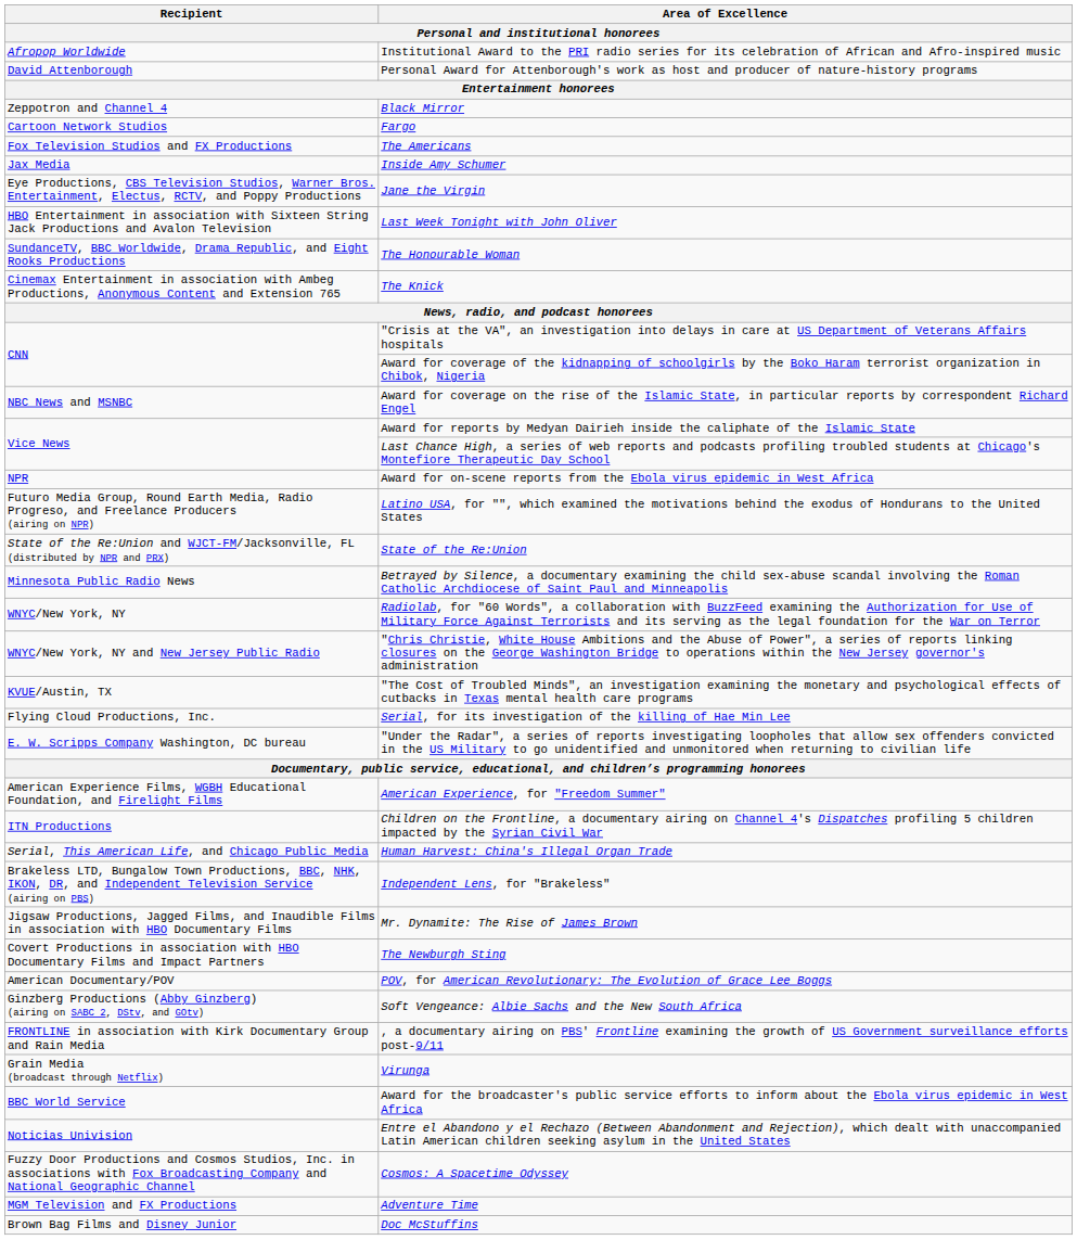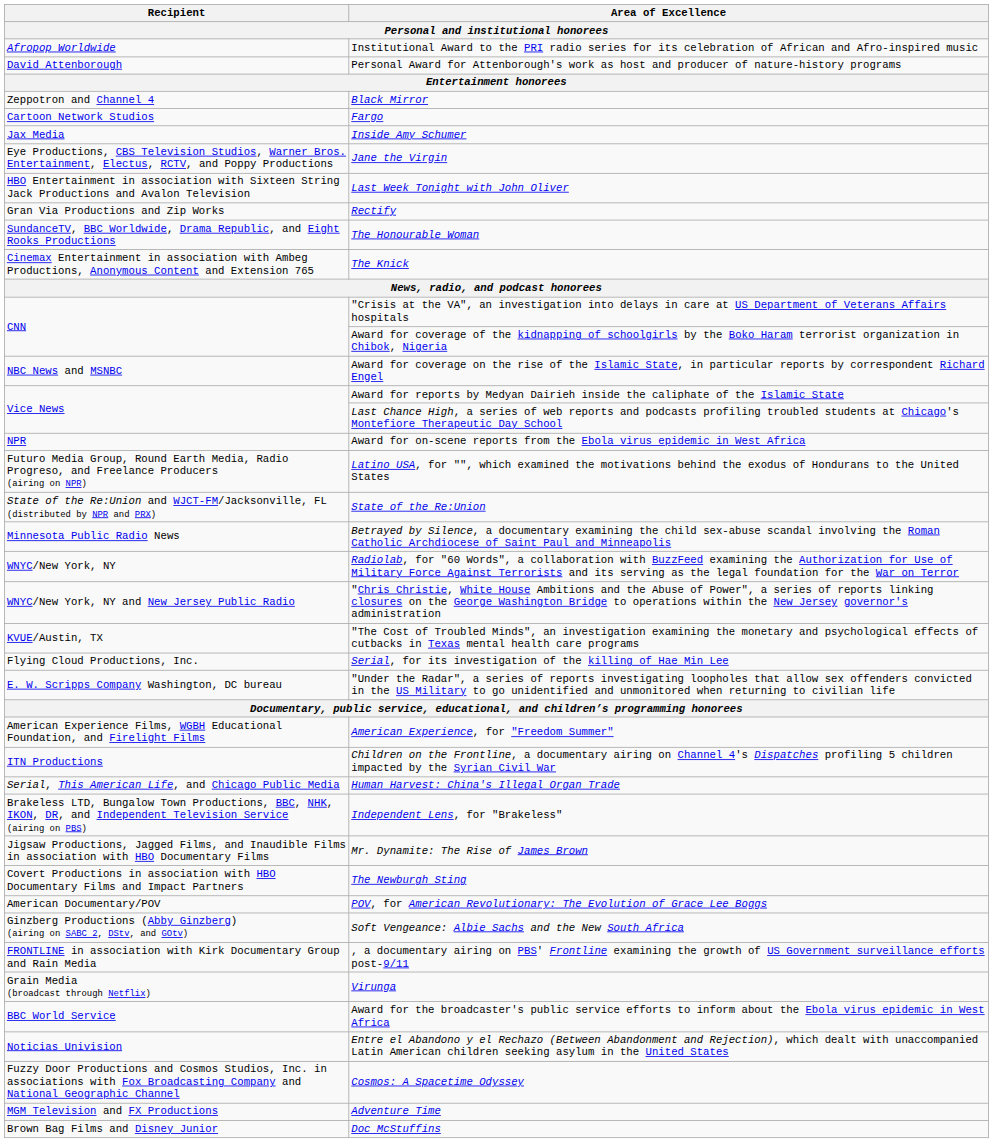 <table class="wikitable" style="width:95%">
 <tr style="background:#ccc;">
 <th style="width:35%;">Recipient</th>
 <th style="width:65%;">Area of Excellence</th>
 </tr>
 <tr>
 <th colspan="2"><em>Personal and institutional honorees</em></th>
 </tr>
 <tr>
 <td><em><a href='#'>Afropop Worldwide</a></em></td>
 <td>Institutional Award to the <a href='#'>PRI</a> radio series for its celebration of African and Afro-inspired music</td>
 </tr>
 <tr>
 <td><a href='#'>David Attenborough</a></td>
 <td>Personal Award for Attenborough's work as host and producer of nature-history programs</td>
 </tr>
 <tr>
 <th colspan="2"><em>Entertainment honorees</em></th>
 </tr>
 <tr>
 <td>Zeppotron and <a href='#'>Channel 4</a></td>
 <td><em><a href='#'>Black Mirror</a></em></td>
 </tr>
 <tr>
 <td><a href='#'>Cartoon Network Studios</a></td>
 <td><em><a href='#'>Fargo</a></em></td>
 </tr>
 <tr>
-<td><a href='#'>Fox Television Studios</a> and <a href='#'>FX Productions</a></td>
-<td><em><a href='#'>The Americans</a></em></td>
-</tr>
-<tr>
 <td><a href='#'>Jax Media</a></td>
 <td><em><a href='#'>Inside Amy Schumer</a></em></td>
 </tr>
 <tr>
 <td>Eye Productions, <a href='#'>CBS Television Studios</a>, <a href='#'>Warner Bros. Entertainment</a>, <a href='#'>Electus</a>, <a href='#'>RCTV</a>, and Poppy Productions</td>
 <td><em><a href='#'>Jane the Virgin</a></em></td>
 </tr>
 <tr>
 <td><a href='#'>HBO</a> Entertainment in association with Sixteen String Jack Productions and Avalon Television</td>
 <td><em><a href='#'>Last Week Tonight with John Oliver</a></em></td>
+</tr>
+<tr>
+<td>Gran Via Productions and Zip Works</td>
+<td><em><a href='#'>Rectify</a></em></td>
 </tr>
 <tr>
 <td><a href='#'>SundanceTV</a>, <a href='#'>BBC Worldwide</a>, <a href='#'>Drama Republic</a>, and <a href='#'>Eight Rooks Productions</a></td>
 <td><em><a href='#'>The Honourable Woman</a></em></td>
 </tr>
 <tr>
 <td><a href='#'>Cinemax</a> Entertainment in association with Ambeg Productions, <a href='#'>Anonymous Content</a> and Extension 765</td>
 <td><em><a href='#'>The Knick</a></em></td>
 </tr>
 <tr>
 <th colspan="2"><em>News, radio, and podcast honorees</em></th>
 </tr>
 <tr>
 <td rowspan="2"><a href='#'>CNN</a></td>
 <td>"Crisis at the VA", an investigation into delays in care at <a href='#'>US Department of Veterans Affairs</a> hospitals</td>
 </tr>
 <tr>
 <td>Award for coverage of the <a href='#'>kidnapping of schoolgirls</a> by the <a href='#'>Boko Haram</a> terrorist organization in <a href='#'>Chibok</a>, <a href='#'>Nigeria</a></td>
 </tr>
 <tr>
 <td><a href='#'>NBC News</a> and <a href='#'>MSNBC</a></td>
 <td>Award for coverage on the rise of the <a href='#'>Islamic State</a>, in particular reports by correspondent <a href='#'>Richard Engel</a></td>
 </tr>
 <tr>
 <td rowspan="2"><a href='#'>Vice News</a></td>
 <td>Award for reports by Medyan Dairieh inside the caliphate of the <a href='#'>Islamic State</a></td>
 </tr>
 <tr>
 <td><em>Last Chance High</em>, a series of web reports and podcasts profiling troubled students at <a href='#'>Chicago</a>'s <a href='#'>Montefiore Therapeutic Day School</a></td>
 </tr>
 <tr>
 <td><a href='#'>NPR</a></td>
 <td>Award for on-scene reports from the <a href='#'>Ebola virus epidemic in West Africa</a></td>
 </tr>
 <tr>
 <td>Futuro Media Group, Round Earth Media, Radio Progreso, and Freelance Producers<br><small>(airing on <a href='#'>NPR</a>)</small></td>
 <td><em><a href='#'>Latino USA</a></em>, for "", which examined the motivations behind the exodus of Hondurans to the United States</td>
 </tr>
 <tr>
 <td><em>State of the Re:Union</em> and <a href='#'>WJCT-FM</a>/Jacksonville, FL<br><small>(distributed by <a href='#'>NPR</a> and <a href='#'>PRX</a>)</small></td>
 <td><em><a href='#'>State of the Re:Union</a></em></td>
 </tr>
 <tr>
 <td><a href='#'>Minnesota Public Radio</a> News</td>
 <td><em>Betrayed by Silence</em>, a documentary examining the child sex-abuse scandal involving the <a href='#'>Roman Catholic Archdiocese of Saint Paul and Minneapolis</a></td>
 </tr>
 <tr>
 <td><a href='#'>WNYC</a>/New York, NY</td>
 <td><em><a href='#'>Radiolab</a></em>, for "60 Words", a collaboration with <a href='#'>BuzzFeed</a> examining the <a href='#'>Authorization for Use of Military Force Against Terrorists</a> and its serving as the legal foundation for the <a href='#'>War on Terror</a></td>
 </tr>
 <tr>
 <td><a href='#'>WNYC</a>/New York, NY and <a href='#'>New Jersey Public Radio</a></td>
 <td>"<a href='#'>Chris Christie</a>, <a href='#'>White House</a> Ambitions and the Abuse of Power", a series of reports linking <a href='#'>closures</a> on the <a href='#'>George Washington Bridge</a> to operations within the <a href='#'>New Jersey</a> <a href='#'>governor's</a> administration</td>
 </tr>
 <tr>
 <td><a href='#'>KVUE</a>/Austin, TX</td>
 <td>"The Cost of Troubled Minds", an investigation examining the monetary and psychological effects of cutbacks in <a href='#'>Texas</a> mental health care programs</td>
 </tr>
 <tr>
 <td>Flying Cloud Productions, Inc.</td>
 <td><em><a href='#'>Serial</a></em>, for its investigation of the <a href='#'>killing of Hae Min Lee</a></td>
 </tr>
 <tr>
 <td><a href='#'>E. W. Scripps Company</a> Washington, DC bureau</td>
 <td>"Under the Radar", a series of reports investigating loopholes that allow sex offenders convicted in the <a href='#'>US Military</a> to go unidentified and unmonitored when returning to civilian life</td>
 </tr>
 <tr>
 <th colspan="2"><em>Documentary, public service, educational, and children’s programming honorees</em></th>
 </tr>
 <tr>
 <td>American Experience Films, <a href='#'>WGBH</a> Educational Foundation, and <a href='#'>Firelight Films</a></td>
 <td><em><a href='#'>American Experience</a></em>, for <a href='#'>"Freedom Summer"</a></td>
 </tr>
 <tr>
 <td><a href='#'>ITN Productions</a></td>
 <td><em>Children on the Frontline</em>, a documentary airing on <a href='#'>Channel 4</a>'s <em><a href='#'>Dispatches</a></em> profiling 5 children impacted by the <a href='#'>Syrian Civil War</a></td>
 </tr>
 <tr>
 <td><em>Serial</em>, <em><a href='#'>This American Life</a></em>, and <a href='#'>Chicago Public Media</a></td>
 <td><em><a href='#'>Human Harvest: China's Illegal Organ Trade</a></em></td>
 </tr>
 <tr>
 <td>Brakeless LTD, Bungalow Town Productions, <a href='#'>BBC</a>, <a href='#'>NHK</a>, <a href='#'>IKON</a>, <a href='#'>DR</a>, and <a href='#'>Independent Television Service</a><br><small>(airing on <a href='#'>PBS</a>)</small></td>
 <td><em><a href='#'>Independent Lens</a></em>, for "Brakeless"</td>
 </tr>
 <tr>
 <td>Jigsaw Productions, Jagged Films, and Inaudible Films in association with <a href='#'>HBO</a> Documentary Films</td>
 <td><em>Mr. Dynamite: The Rise of <a href='#'>James Brown</a></em></td>
 </tr>
 <tr>
 <td>Covert Productions in association with <a href='#'>HBO</a> Documentary Films and Impact Partners</td>
 <td><em><a href='#'>The Newburgh Sting</a></em></td>
 </tr>
 <tr>
 <td>American Documentary/POV</td>
 <td><em><a href='#'>POV</a></em>, for <em><a href='#'>American Revolutionary: The Evolution of Grace Lee Boggs</a></em></td>
 </tr>
 <tr>
 <td>Ginzberg Productions (<a href='#'>Abby Ginzberg</a>)<br><small>(airing on <a href='#'>SABC 2</a>, <a href='#'>DStv</a>, and <a href='#'>GOtv</a>)</small></td>
 <td><em>Soft Vengeance: <a href='#'>Albie Sachs</a> and the New <a href='#'>South Africa</a></em></td>
 </tr>
 <tr>
 <td><a href='#'>FRONTLINE</a> in association with Kirk Documentary Group and Rain Media</td>
 <td><em></em>, a documentary airing on <a href='#'>PBS</a>' <em><a href='#'>Frontline</a></em> examining the growth of <a href='#'>US Government surveillance efforts</a> post-<a href='#'>9/11</a></td>
 </tr>
 <tr>
 <td>Grain Media<br><small>(broadcast through <a href='#'>Netflix</a>)</small></td>
 <td><em><a href='#'>Virunga</a></em></td>
 </tr>
 <tr>
 <td><a href='#'>BBC World Service</a></td>
 <td>Award for the broadcaster's public service efforts to inform about the <a href='#'>Ebola virus epidemic in West Africa</a></td>
 </tr>
 <tr>
 <td><a href='#'>Noticias Univision</a></td>
 <td><em>Entre el Abandono y el Rechazo (Between Abandonment and Rejection)</em>, which dealt with unaccompanied Latin American children seeking asylum in the <a href='#'>United States</a></td>
 </tr>
 <tr>
 <td>Fuzzy Door Productions and Cosmos Studios, Inc. in associations with <a href='#'>Fox Broadcasting Company</a> and <a href='#'>National Geographic Channel</a></td>
 <td><em><a href='#'>Cosmos: A Spacetime Odyssey</a></em></td>
 </tr>
 <tr>
 <td><a href='#'>MGM Television</a> and <a href='#'>FX Productions</a></td>
 <td><em><a href='#'>Adventure Time</a></em></td>
 </tr>
 <tr>
 <td>Brown Bag Films and <a href='#'>Disney Junior</a></td>
 <td><em><a href='#'>Doc McStuffins</a></em></td>
 </tr>
 </table>
